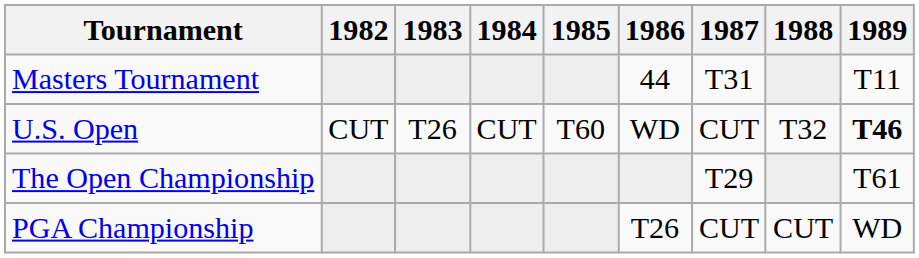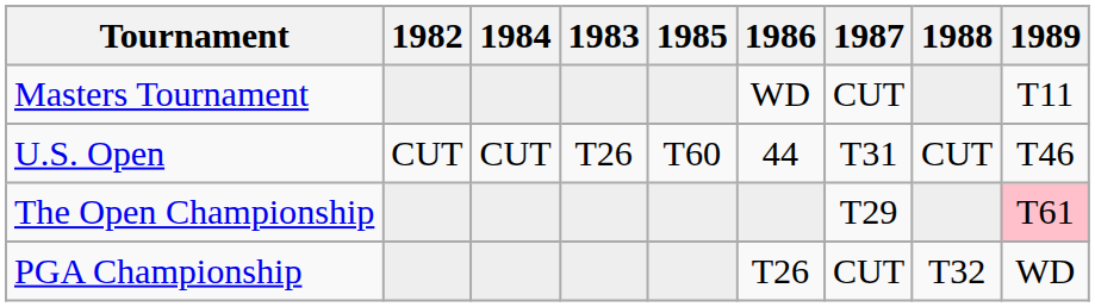 <table class="wikitable" style="font-size:95%;text-align:center;">
 <tr>
 <th>Tournament</th>
 <th>1982</th>
+<th>1984</th>
 <th>1983</th>
-<th>1984</th>
 <th>1985</th>
 <th>1986</th>
 <th>1987</th>
 <th>1988</th>
 <th>1989</th>
 </tr>
 <tr>
 <td align=left><a href='#'>Masters Tournament</a></td>
 <td style="background:#eeeeee;"></td>
 <td style="background:#eeeeee;"></td>
 <td style="background:#eeeeee;"></td>
 <td style="background:#eeeeee;"></td>
-<td>44</td>
-<td>T31</td>
+<td>WD</td>
+<td>CUT</td>
 <td style="background:#eeeeee;"></td>
 <td>T11</td>
 </tr>
 <tr>
 <td align=left><a href='#'>U.S. Open</a></td>
 <td>CUT</td>
+<td>CUT</td>
 <td>T26</td>
+<td>T60</td>
+<td>44</td>
+<td>T31</td>
 <td>CUT</td>
-<td>T60</td>
-<td>WD</td>
-<td>CUT</td>
-<td>T32</td>
-<td><strong>T46</strong></td>
+<td>T46</td>
 </tr>
 <tr>
 <td align=left><a href='#'>The Open Championship</a></td>
 <td style="background:#eeeeee;"></td>
 <td style="background:#eeeeee;"></td>
 <td style="background:#eeeeee;"></td>
 <td style="background:#eeeeee;"></td>
 <td style="background:#eeeeee;"></td>
 <td>T29</td>
 <td style="background:#eeeeee;"></td>
-<td>T61</td>
+<td style="background: pink;">T61</td>
 </tr>
 <tr>
 <td align=left><a href='#'>PGA Championship</a></td>
 <td style="background:#eeeeee;"></td>
 <td style="background:#eeeeee;"></td>
 <td style="background:#eeeeee;"></td>
 <td style="background:#eeeeee;"></td>
 <td>T26</td>
 <td>CUT</td>
-<td>CUT</td>
+<td>T32</td>
 <td>WD</td>
 </tr>
 </table>
